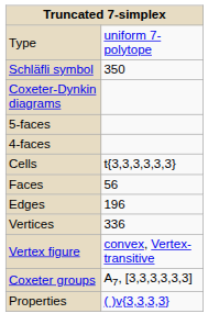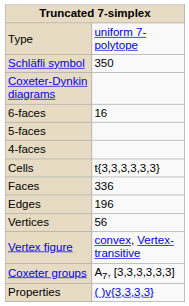 <table class="wikitable" align="right" style="margin-left:10px" width="250">
 <tr>
 <th style="background:#e7dcc3;" colspan="2">Truncated 7-simplex</th>
 </tr>
 <tr>
 <td style="background:#e7dcc3;">Type</td>
 <td><a href='#'>uniform 7-polytope</a></td>
 </tr>
 <tr>
 <td style="background:#e7dcc3;"><a href='#'>Schläfli symbol</a></td>
 <td>350</td>
 </tr>
 <tr>
 <td style="background:#e7dcc3;"><a href='#'>Coxeter-Dynkin diagrams</a></td>
 <td></td>
 </tr>
 <tr>
+<td style="background:#e7dcc3;">6-faces</td>
+<td>16</td>
+</tr>
+<tr>
 <td style="background:#e7dcc3;">5-faces</td>
 <td></td>
 </tr>
 <tr>
 <td style="background:#e7dcc3;">4-faces</td>
 <td></td>
 </tr>
 <tr>
 <td style="background:#e7dcc3;">Cells</td>
 <td>t{3,3,3,3,3,3}</td>
 </tr>
 <tr>
 <td style="background:#e7dcc3;">Faces</td>
-<td>56</td>
+<td>336</td>
 </tr>
 <tr>
 <td style="background:#e7dcc3;">Edges</td>
 <td>196</td>
 </tr>
 <tr>
 <td style="background:#e7dcc3;">Vertices</td>
-<td>336</td>
+<td>56</td>
 </tr>
 <tr>
 <td style="background:#e7dcc3;"><a href='#'>Vertex figure</a></td>
 <td><a href='#'>convex</a>, <a href='#'>Vertex-transitive</a></td>
 </tr>
 <tr>
 <td style="background:#e7dcc3;"><a href='#'>Coxeter groups</a></td>
 <td>A<sub>7</sub>, [3,3,3,3,3,3]</td>
 </tr>
 <tr>
 <td style="background:#e7dcc3;">Properties</td>
 <td><a href='#'>( )v{3,3,3,3}</a></td>
 </tr>
 </table>
